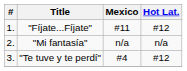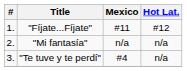 <table class="wikitable">
 <tr>
 <th>#</th>
 <th>Title</th>
 <th>Mexico</th>
 <th><a href='#'>Hot Lat.</a></th>
 </tr>
 <tr>
 <td>1.</td>
 <td align="center">"Fíjate...Fíjate"</td>
 <td align="center">#11</td>
 <td align="center">#12</td>
 </tr>
 <tr>
 <td>2.</td>
 <td align="center">"Mi fantasía"</td>
 <td align="center">n/a</td>
 <td align="center">n/a</td>
 </tr>
 <tr>
 <td>3.</td>
 <td align="center">"Te tuve y te perdí"</td>
 <td align="center">#4</td>
-<td align="center">#12</td>
+<td align="center">n/a</td>
 </tr>
 <tr>
 </tr>
 </table>
